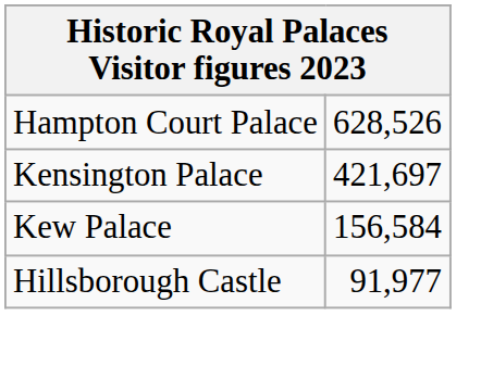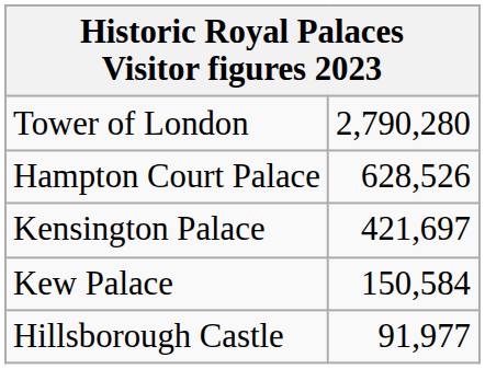 <table class="wikitable floatright">
 <tr>
 <th colspan="2">Historic Royal Palaces<br>Visitor figures 2023</th>
+</tr>
+<tr>
+<td>Tower of London</td>
+<td style="text-align:right">2,790,280</td>
 </tr>
 <tr>
 <td>Hampton Court Palace</td>
 <td style="text-align:right">628,526</td>
 </tr>
 <tr>
 <td>Kensington Palace</td>
 <td style="text-align:right">421,697</td>
 </tr>
 <tr>
 <td>Kew Palace</td>
-<td style="text-align:right">156,584</td>
+<td style="text-align:right">150,584</td>
 </tr>
 <tr>
 <td>Hillsborough Castle</td>
 <td style="text-align:right">91,977</td>
 </tr>
 </table>
